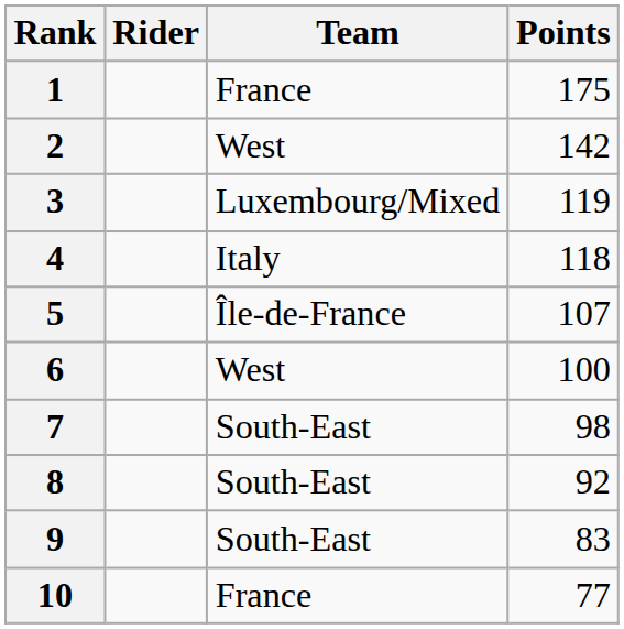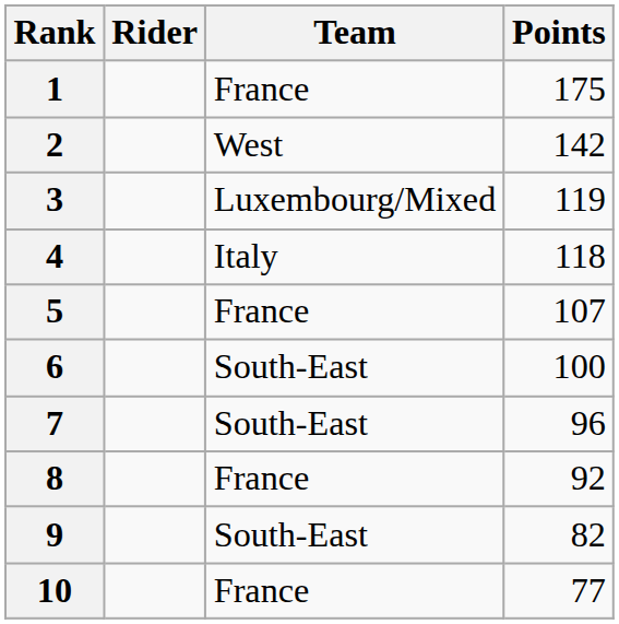 <table class="wikitable">
 <tr>
 <th scope="col">Rank</th>
 <th scope="col">Rider</th>
 <th scope="col">Team</th>
 <th scope="col">Points</th>
 </tr>
 <tr>
 <th scope="row">1</th>
 <td></td>
 <td>France</td>
 <td style="text-align:right;">175</td>
 </tr>
 <tr>
 <th scope="row">2</th>
 <td></td>
 <td>West</td>
 <td style="text-align:right;">142</td>
 </tr>
 <tr>
 <th scope="row">3</th>
 <td></td>
 <td>Luxembourg/Mixed</td>
 <td style="text-align:right;">119</td>
 </tr>
 <tr>
 <th scope="row">4</th>
 <td></td>
 <td>Italy</td>
 <td style="text-align:right;">118</td>
 </tr>
 <tr>
 <th scope="row">5</th>
 <td></td>
-<td>Île-de-France</td>
+<td>France</td>
 <td style="text-align:right;">107</td>
 </tr>
 <tr>
 <th scope="row">6</th>
 <td></td>
-<td>West</td>
+<td>South-East</td>
 <td style="text-align:right;">100</td>
 </tr>
 <tr>
 <th scope="row">7</th>
 <td></td>
 <td>South-East</td>
-<td style="text-align:right;">98</td>
+<td style="text-align:right;">96</td>
 </tr>
 <tr>
 <th scope="row">8</th>
 <td></td>
-<td>South-East</td>
+<td>France</td>
 <td style="text-align:right;">92</td>
 </tr>
 <tr>
 <th scope="row">9</th>
 <td></td>
 <td>South-East</td>
-<td style="text-align:right;">83</td>
+<td style="text-align:right;">82</td>
 </tr>
 <tr>
 <th scope="row">10</th>
 <td></td>
 <td>France</td>
 <td style="text-align:right;">77</td>
 </tr>
 </table>
